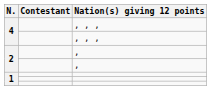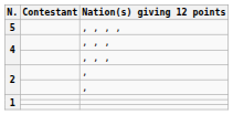 <table class="wikitable plainrowheaders">
 <tr>
 <th scope="col">N.</th>
 <th scope="col">Contestant</th>
 <th scope="col">Nation(s) giving 12 points</th>
+</tr>
+<tr>
+<th scope="row">5</th>
+<td></td>
+<td>, , , , </td>
 </tr>
 <tr>
 <th scope="row" rowspan="2">4</th>
 <td></td>
 <td>, , , </td>
 </tr>
 <tr>
 <td></td>
 <td>, , , </td>
 </tr>
 <tr>
 <th scope="row" rowspan="2">2</th>
 <td></td>
 <td>, </td>
 </tr>
 <tr>
 <td><strong></strong></td>
 <td>, </td>
 </tr>
 <tr>
 <th scope="row" rowspan="3">1</th>
 <td></td>
 <td></td>
 </tr>
 <tr>
 <td></td>
 <td></td>
 </tr>
 <tr>
 <td></td>
 <td></td>
 </tr>
 </table>
